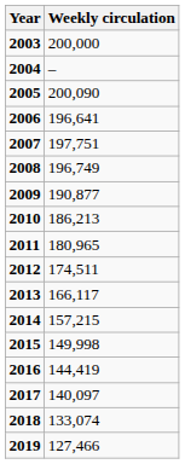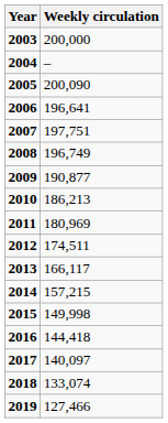 <table class="wikitable">
 <tr>
 <th>Year</th>
 <th>Weekly circulation</th>
 </tr>
 <tr>
 <td><strong>2003</strong></td>
 <td>200,000</td>
 </tr>
 <tr>
 <td><strong>2004</strong></td>
 <td>–</td>
 </tr>
 <tr>
 <td><strong>2005</strong></td>
 <td>200,090</td>
 </tr>
 <tr>
 <td><strong>2006</strong></td>
 <td>196,641</td>
 </tr>
 <tr>
 <td><strong>2007</strong></td>
 <td>197,751</td>
 </tr>
 <tr>
 <td><strong>2008</strong></td>
 <td>196,749</td>
 </tr>
 <tr>
 <td><strong>2009</strong></td>
 <td>190,877</td>
 </tr>
 <tr>
 <td><strong>2010</strong></td>
 <td>186,213</td>
 </tr>
 <tr>
 <td><strong>2011</strong></td>
-<td>180,965</td>
+<td>180,969</td>
 </tr>
 <tr>
 <td><strong>2012</strong></td>
 <td>174,511</td>
 </tr>
 <tr>
 <td><strong>2013</strong></td>
 <td>166,117</td>
 </tr>
 <tr>
 <td><strong>2014</strong></td>
 <td>157,215</td>
 </tr>
 <tr>
 <td><strong>2015</strong></td>
 <td>149,998</td>
 </tr>
 <tr>
 <td><strong>2016</strong></td>
-<td>144,419</td>
+<td>144,418</td>
 </tr>
 <tr>
 <td><strong>2017</strong></td>
 <td>140,097</td>
 </tr>
 <tr>
 <td><strong>2018</strong></td>
 <td>133,074</td>
 </tr>
 <tr>
 <td><strong>2019</strong></td>
 <td>127,466</td>
 </tr>
 </table>
